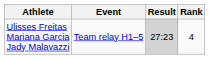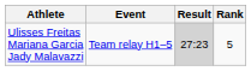 <table class=wikitable style="font-size:90%">
 <tr>
 <th>Athlete</th>
 <th>Event</th>
 <th>Result</th>
 <th>Rank</th>
 </tr>
 <tr align=center>
 <td align=left><a href='#'>Ulisses Freitas</a><br><a href='#'>Mariana Garcia</a><br><a href='#'>Jady Malavazzi</a></td>
 <td align=left><a href='#'>Team relay H1–5</a></td>
 <td style="background: lightgrey;">27:23</td>
-<td>4</td>
+<td>5</td>
 </tr>
 </table>
